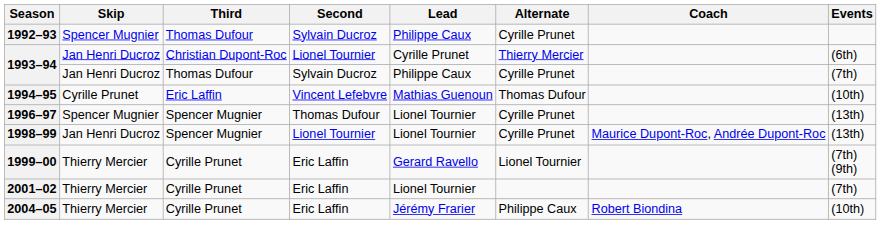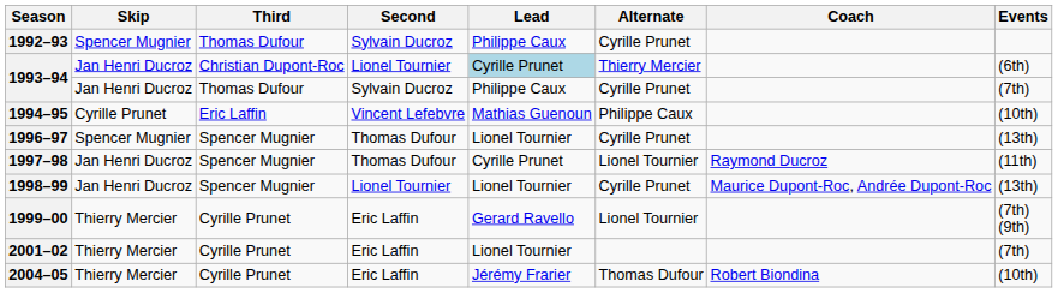 <table class="wikitable">
 <tr>
 <th scope="col">Season</th>
 <th scope="col">Skip</th>
 <th scope="col">Third</th>
 <th scope="col">Second</th>
 <th scope="col">Lead</th>
 <th scope="col">Alternate</th>
 <th scope="col">Coach</th>
 <th scope="col">Events</th>
 </tr>
 <tr>
 <th scope="row">1992–93</th>
 <td><a href='#'>Spencer Mugnier</a></td>
 <td><a href='#'>Thomas Dufour</a></td>
 <td><a href='#'>Sylvain Ducroz</a></td>
 <td><a href='#'>Philippe Caux</a></td>
 <td>Cyrille Prunet</td>
 <td></td>
 <td> </td>
 </tr>
 <tr>
 <th scope="row" rowspan=2>1993–94</th>
 <td><a href='#'>Jan Henri Ducroz</a></td>
 <td><a href='#'>Christian Dupont-Roc</a></td>
 <td><a href='#'>Lionel Tournier</a></td>
-<td>Cyrille Prunet</td>
+<td style="background: lightblue;">Cyrille Prunet</td>
 <td><a href='#'>Thierry Mercier</a></td>
 <td></td>
 <td> (6th)</td>
 </tr>
 <tr>
 <td>Jan Henri Ducroz</td>
 <td>Thomas Dufour</td>
 <td>Sylvain Ducroz</td>
 <td>Philippe Caux</td>
 <td>Cyrille Prunet</td>
 <td></td>
 <td> (7th)</td>
 </tr>
 <tr>
 <th scope="row">1994–95</th>
 <td>Cyrille Prunet</td>
 <td><a href='#'>Eric Laffin</a></td>
 <td><a href='#'>Vincent Lefebvre</a></td>
 <td><a href='#'>Mathias Guenoun</a></td>
-<td>Thomas Dufour</td>
+<td>Philippe Caux</td>
 <td></td>
 <td> (10th)</td>
 </tr>
 <tr>
 <th scope="row">1996–97</th>
 <td>Spencer Mugnier</td>
 <td>Spencer Mugnier</td>
 <td>Thomas Dufour</td>
 <td>Lionel Tournier</td>
 <td>Cyrille Prunet</td>
 <td></td>
 <td> (13th)</td>
+</tr>
+<tr>
+<th scope="row">1997–98</th>
+<td>Jan Henri Ducroz</td>
+<td>Spencer Mugnier</td>
+<td>Thomas Dufour</td>
+<td>Cyrille Prunet</td>
+<td>Lionel Tournier</td>
+<td><a href='#'>Raymond Ducroz</a></td>
+<td> (11th)</td>
 </tr>
 <tr>
 <th scope="row">1998–99</th>
 <td>Jan Henri Ducroz</td>
 <td>Spencer Mugnier</td>
 <td><a href='#'>Lionel Tournier</a></td>
 <td>Lionel Tournier</td>
 <td>Cyrille Prunet</td>
 <td><a href='#'>Maurice Dupont-Roc</a>, <a href='#'>Andrée Dupont-Roc</a></td>
 <td> (13th)</td>
 </tr>
 <tr>
 <th scope="row">1999–00</th>
 <td>Thierry Mercier</td>
 <td>Cyrille Prunet</td>
 <td>Eric Laffin</td>
 <td><a href='#'>Gerard Ravello</a></td>
 <td>Lionel Tournier</td>
 <td></td>
 <td> (7th)<br> (9th)</td>
 </tr>
 <tr>
 <th scope="row">2001–02</th>
 <td>Thierry Mercier</td>
 <td>Cyrille Prunet</td>
 <td>Eric Laffin</td>
 <td>Lionel Tournier</td>
 <td></td>
 <td></td>
 <td> (7th)</td>
 </tr>
 <tr>
 <th scope="row">2004–05</th>
 <td>Thierry Mercier</td>
 <td>Cyrille Prunet</td>
 <td>Eric Laffin</td>
 <td><a href='#'>Jérémy Frarier</a></td>
-<td>Philippe Caux</td>
+<td>Thomas Dufour</td>
 <td><a href='#'>Robert Biondina</a></td>
 <td> (10th)</td>
 </tr>
 </table>
